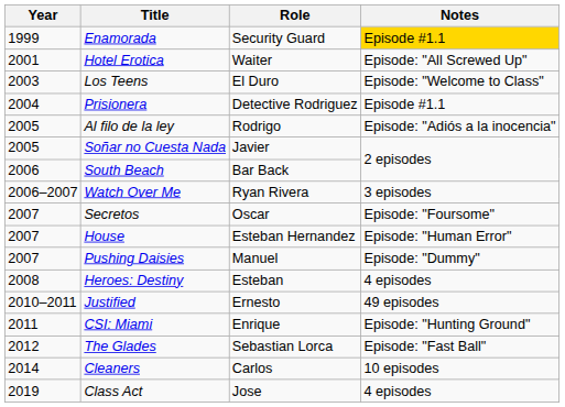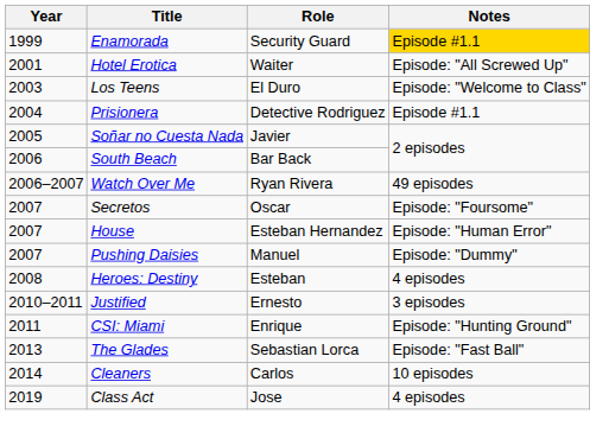 <table class="wikitable sortable">
 <tr>
 <th>Year</th>
 <th>Title</th>
 <th>Role</th>
 <th>Notes</th>
 </tr>
 <tr>
 <td>1999</td>
 <td><a href='#'><em>Enamorada</em></a></td>
 <td>Security Guard</td>
 <td style="background: gold;">Episode #1.1</td>
 </tr>
 <tr>
 <td>2001</td>
 <td><em><a href='#'>Hotel Erotica</a></em></td>
 <td>Waiter</td>
 <td>Episode: "All Screwed Up"</td>
 </tr>
 <tr>
 <td>2003</td>
 <td><em>Los Teens</em></td>
 <td>El Duro</td>
 <td>Episode: "Welcome to Class"</td>
 </tr>
 <tr>
 <td>2004</td>
 <td><em><a href='#'>Prisionera</a></em></td>
 <td>Detective Rodriguez</td>
 <td>Episode #1.1</td>
 </tr>
 <tr>
 <td>2005</td>
-<td><em>Al filo de la ley</em></td>
-<td>Rodrigo</td>
-<td>Episode: "Adiós a la inocencia"</td>
-</tr>
-<tr>
-<td>2005</td>
 <td><em><a href='#'>Soñar no Cuesta Nada</a></em></td>
 <td>Javier</td>
 <td rowspan="2">2 episodes</td>
 </tr>
 <tr>
 <td>2006</td>
 <td><a href='#'><em>South Beach</em></a></td>
 <td>Bar Back</td>
 </tr>
 <tr>
 <td>2006–2007</td>
 <td><em><a href='#'>Watch Over Me</a></em></td>
 <td>Ryan Rivera</td>
-<td>3 episodes</td>
+<td>49 episodes</td>
 </tr>
 <tr>
 <td>2007</td>
 <td><em>Secretos</em></td>
 <td>Oscar</td>
 <td>Episode: "Foursome"</td>
 </tr>
 <tr>
 <td>2007</td>
 <td><a href='#'><em>House</em></a></td>
 <td>Esteban Hernandez</td>
 <td>Episode: "Human Error"</td>
 </tr>
 <tr>
 <td>2007</td>
 <td><em><a href='#'>Pushing Daisies</a></em></td>
 <td>Manuel</td>
 <td>Episode: "Dummy"</td>
 </tr>
 <tr>
 <td>2008</td>
 <td><em><a href='#'>Heroes: Destiny</a></em></td>
 <td>Esteban</td>
 <td>4 episodes</td>
 </tr>
 <tr>
 <td>2010–2011</td>
 <td><a href='#'><em>Justified</em></a></td>
 <td>Ernesto</td>
-<td>49 episodes</td>
+<td>3 episodes</td>
 </tr>
 <tr>
 <td>2011</td>
 <td><em><a href='#'>CSI: Miami</a></em></td>
 <td>Enrique</td>
 <td>Episode: "Hunting Ground"</td>
 </tr>
 <tr>
-<td>2012</td>
+<td>2013</td>
 <td><a href='#'><em>The Glades</em></a></td>
 <td>Sebastian Lorca</td>
 <td>Episode: "Fast Ball"</td>
 </tr>
 <tr>
 <td>2014</td>
 <td><a href='#'><em>Cleaners</em></a></td>
 <td>Carlos</td>
 <td>10 episodes</td>
 </tr>
 <tr>
 <td>2019</td>
 <td><em>Class Act</em></td>
 <td>Jose</td>
 <td>4 episodes</td>
 </tr>
 </table>
